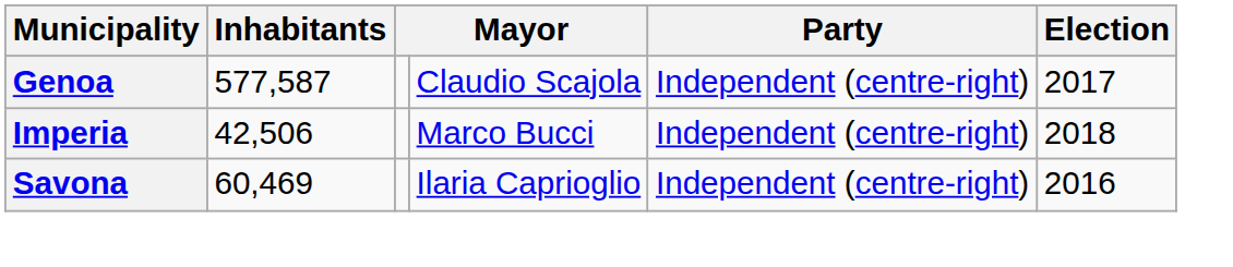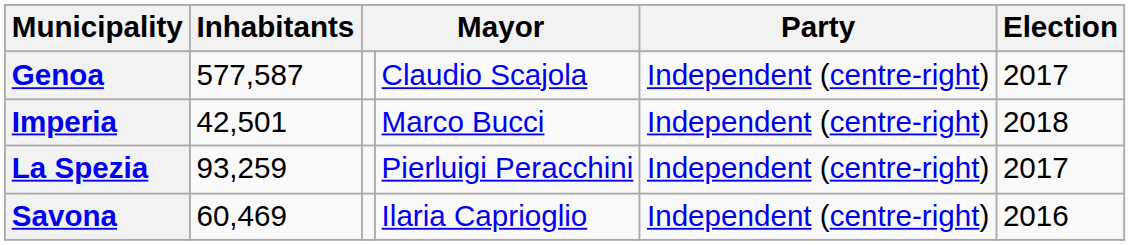 <table class="wikitable" border="1">
 <tr>
 <th scope="col">Municipality</th>
 <th colspan=1>Inhabitants</th>
 <th colspan=2>Mayor</th>
 <th colspan=1>Party</th>
 <th colspan=1>Election</th>
 </tr>
 <tr>
 <th scope="row" style="text-align: left;"><a href='#'>Genoa</a></th>
 <td>577,587</td>
 <td></td>
 <td><a href='#'>Claudio Scajola</a></td>
 <td><a href='#'>Independent</a> (<a href='#'>centre-right</a>)</td>
 <td>2017</td>
 </tr>
 <tr>
 <th scope="row" style="text-align: left;"><a href='#'>Imperia</a></th>
-<td>42,506</td>
+<td>42,501</td>
 <td></td>
 <td><a href='#'>Marco Bucci</a></td>
 <td><a href='#'>Independent</a> (<a href='#'>centre-right</a>)</td>
 <td>2018</td>
+</tr>
+<tr>
+<th scope="row" style="text-align: left;"><a href='#'>La Spezia</a></th>
+<td>93,259</td>
+<td></td>
+<td><a href='#'>Pierluigi Peracchini</a></td>
+<td><a href='#'>Independent</a> (<a href='#'>centre-right</a>)</td>
+<td>2017</td>
 </tr>
 <tr>
 <th scope="row" style="text-align: left;"><a href='#'>Savona</a></th>
 <td>60,469</td>
 <td></td>
 <td><a href='#'>Ilaria Caprioglio</a></td>
 <td><a href='#'>Independent</a> (<a href='#'>centre-right</a>)</td>
 <td>2016</td>
 </tr>
 </table>
